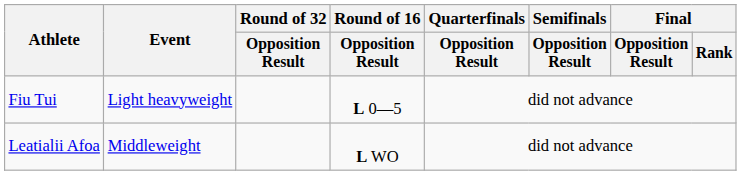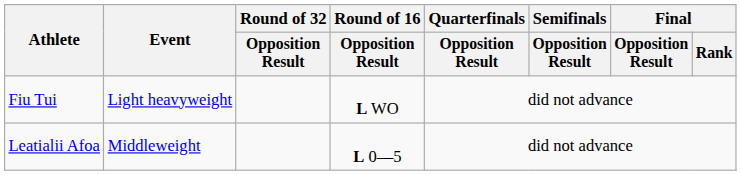 <table class="wikitable" style="font-size:90%; text-align:center">
 <tr>
 <th rowspan=2>Athlete</th>
 <th rowspan=2>Event</th>
 <th>Round of 32</th>
 <th>Round of 16</th>
 <th>Quarterfinals</th>
 <th>Semifinals</th>
 <th colspan=2>Final</th>
 </tr>
 <tr style="font-size:95%">
 <th>Opposition<br>Result</th>
 <th>Opposition<br>Result</th>
 <th>Opposition<br>Result</th>
 <th>Opposition<br>Result</th>
 <th>Opposition<br>Result</th>
 <th>Rank</th>
 </tr>
 <tr>
 <td align=left><a href='#'>Fiu Tui</a></td>
 <td align=left><a href='#'>Light heavyweight</a></td>
 <td></td>
-<td><br><strong>L</strong> 0―5</td>
+<td><br><strong>L</strong> WO</td>
 <td colspan=4>did not advance</td>
 </tr>
 <tr>
 <td align=left><a href='#'>Leatialii Afoa</a></td>
 <td align=left><a href='#'>Middleweight</a></td>
 <td></td>
-<td><br><strong>L</strong> WO</td>
+<td><br><strong>L</strong> 0―5</td>
 <td colspan=4>did not advance</td>
 </tr>
 </table>
